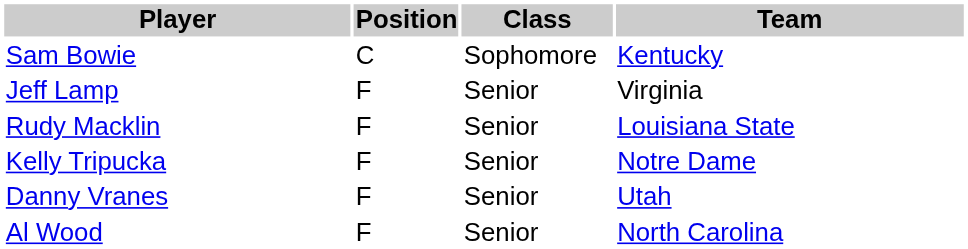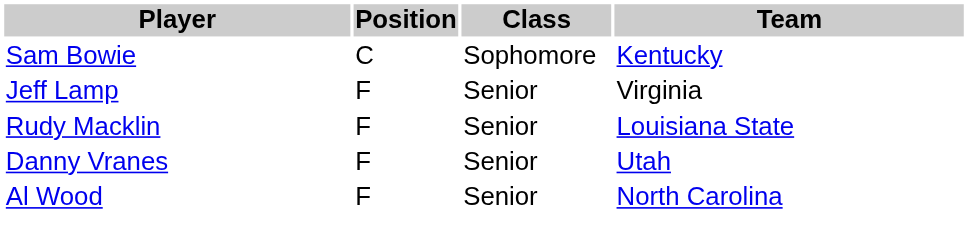 <table style="width:600px" "border:'1' 'solid' 'gray'">
 <tr>
 <th style="background:#CCCCCC;width:40%">Player</th>
 <th style="background:#CCCCCC;width:4%">Position</th>
 <th style="background:#CCCCCC;width:16%">Class</th>
 <th style="background:#CCCCCC;width:40%">Team</th>
 </tr>
 <tr>
 <td><a href='#'>Sam Bowie</a></td>
 <td>C</td>
 <td>Sophomore</td>
 <td><a href='#'>Kentucky</a></td>
 </tr>
 <tr>
 <td><a href='#'>Jeff Lamp</a></td>
 <td>F</td>
 <td>Senior</td>
 <td>Virginia</td>
 </tr>
 <tr>
 <td><a href='#'>Rudy Macklin</a></td>
 <td>F</td>
 <td>Senior</td>
 <td><a href='#'>Louisiana State</a></td>
 </tr>
 <tr>
-<td><a href='#'>Kelly Tripucka</a></td>
-<td>F</td>
-<td>Senior</td>
-<td><a href='#'>Notre Dame</a></td>
-</tr>
-<tr>
 <td><a href='#'>Danny Vranes</a></td>
 <td>F</td>
 <td>Senior</td>
 <td><a href='#'>Utah</a></td>
 </tr>
 <tr>
 <td><a href='#'>Al Wood</a></td>
 <td>F</td>
 <td>Senior</td>
 <td><a href='#'>North Carolina</a></td>
 </tr>
 </table>
